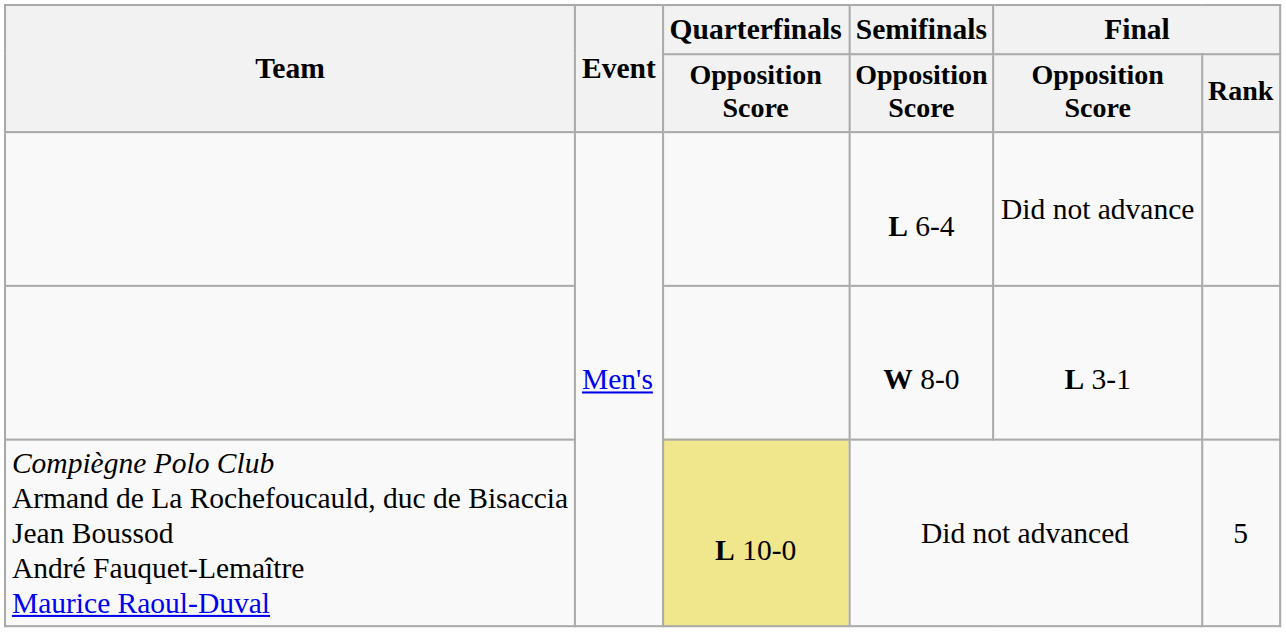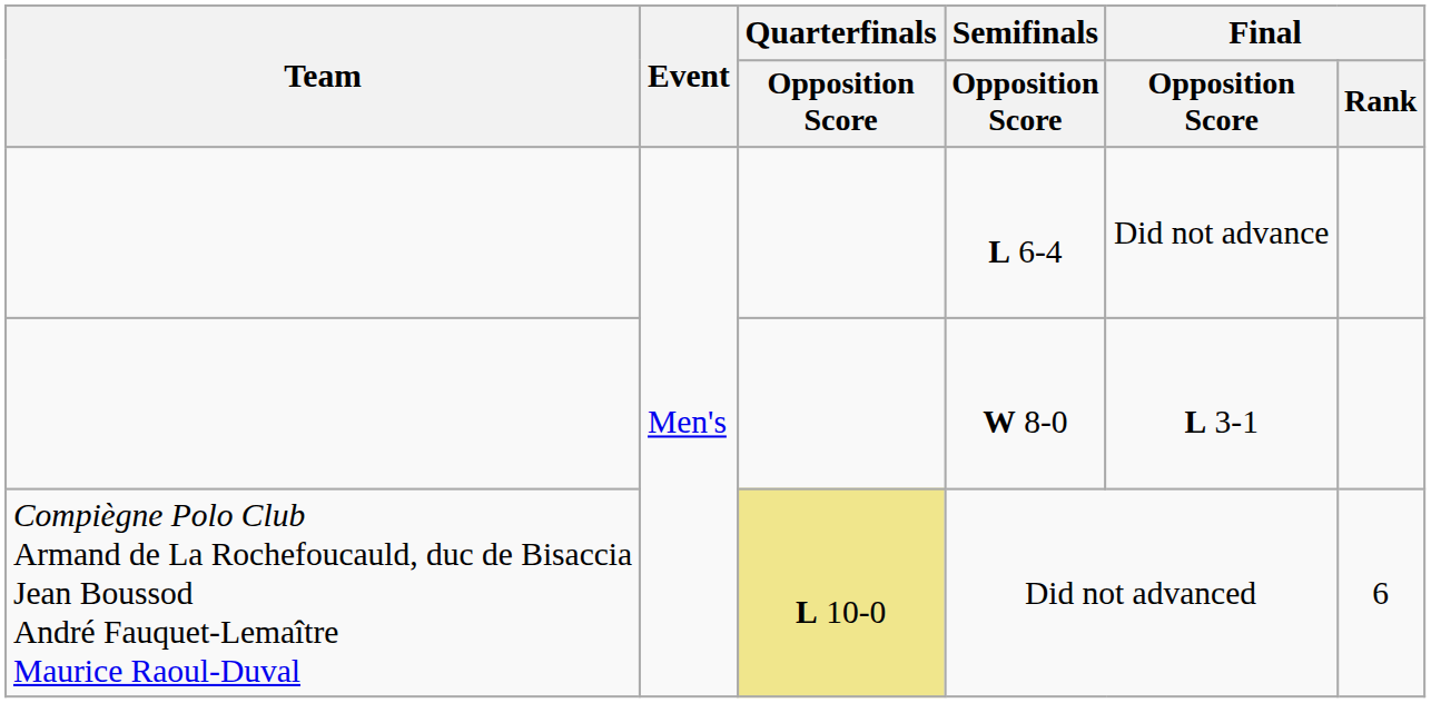 <table class=wikitable style="font-size:90%">
 <tr>
 <th rowspan="2">Team</th>
 <th rowspan="2">Event</th>
 <th>Quarterfinals</th>
 <th>Semifinals</th>
 <th colspan=2>Final</th>
 </tr>
 <tr style="font-size:95%">
 <th>Opposition<br>Score</th>
 <th>Opposition<br>Score</th>
 <th>Opposition<br>Score</th>
 <th>Rank</th>
 </tr>
 <tr align=center>
 <td align=left><br><br><br><br></td>
 <td align=left rowspan=3><a href='#'>Men's</a></td>
 <td></td>
 <td> <br> <strong>L</strong> 6-4</td>
 <td>Did not advance</td>
 <td></td>
 </tr>
 <tr align=center>
 <td align=left><br><br><br><br></td>
 <td></td>
 <td> <br> <strong>W</strong> 8-0</td>
 <td> <br> <strong>L</strong> 3-1</td>
 <td></td>
 </tr>
 <tr align=center>
 <td align=left><em>Compiègne Polo Club</em><br>Armand de La Rochefoucauld, duc de Bisaccia<br>Jean Boussod<br>André Fauquet-Lemaître<br><a href='#'>Maurice Raoul-Duval</a></td>
 <td style="background: khaki;"> <br> <strong>L</strong> 10-0</td>
 <td colspan=2>Did not advanced</td>
-<td>5</td>
+<td>6</td>
 </tr>
 </table>
